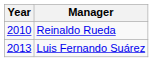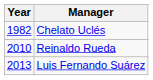 <table class="wikitable">
 <tr>
 <th>Year</th>
 <th>Manager</th>
+</tr>
+<tr>
+<td align=center><a href='#'>1982</a></td>
+<td> <a href='#'>Chelato Uclés</a></td>
 </tr>
 <tr>
 <td align=center><a href='#'>2010</a></td>
 <td> <a href='#'>Reinaldo Rueda</a></td>
 </tr>
 <tr>
 <td align=center><a href='#'>2013</a></td>
 <td> <a href='#'>Luis Fernando Suárez</a></td>
 </tr>
 </table>
